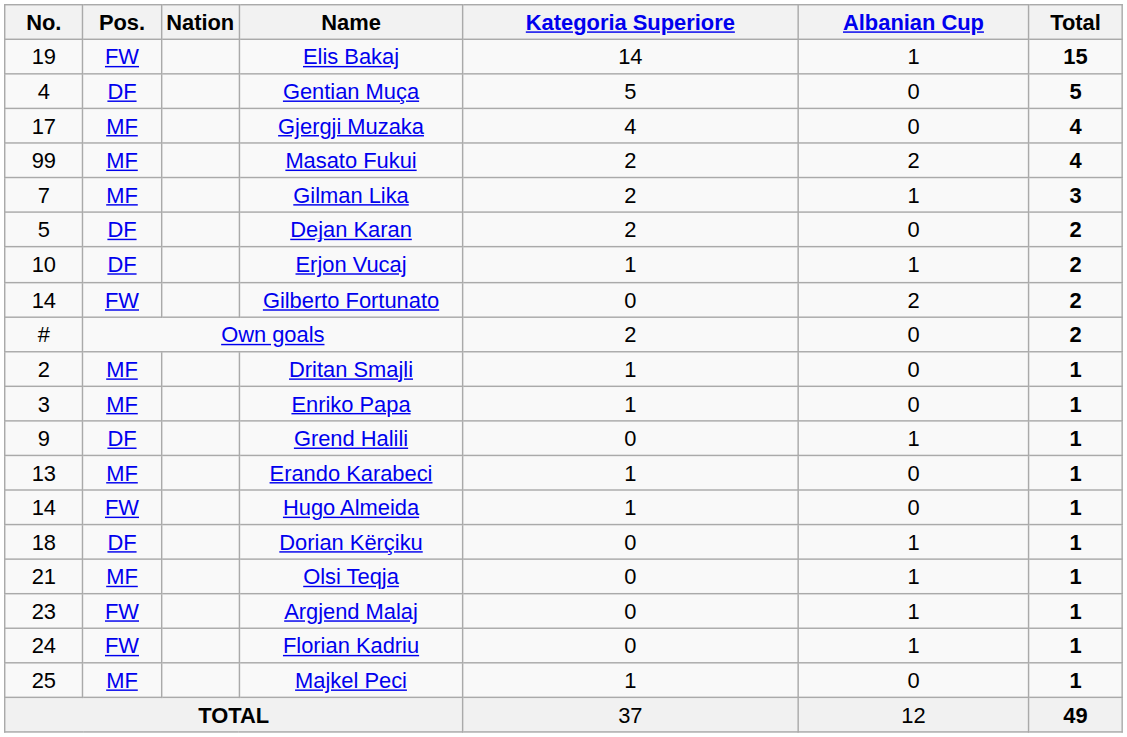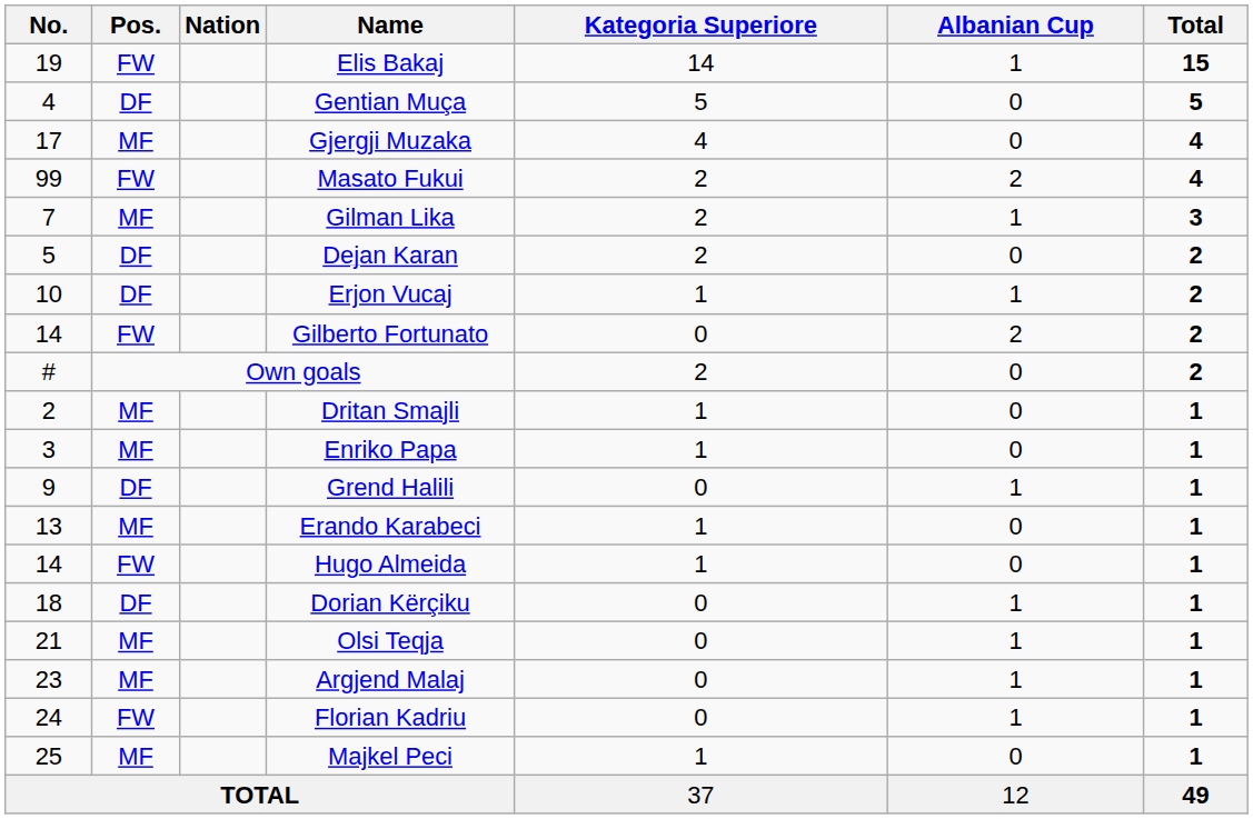 <table class="wikitable sortable" style="font-size: 95%; text-align: center;">
 <tr>
 <th width="7%"><strong>No.</strong></th>
 <th width="7%"><strong>Pos.</strong></th>
 <th width="7%"><strong>Nation</strong></th>
 <th width="20%"><strong>Name</strong></th>
 <th><a href='#'>Kategoria Superiore</a></th>
 <th><a href='#'>Albanian Cup</a></th>
 <th>Total</th>
 </tr>
 <tr>
 <td>19</td>
 <td><a href='#'>FW</a></td>
 <td></td>
 <td><a href='#'>Elis Bakaj</a></td>
 <td>14 </td>
 <td>1 </td>
 <td><strong>15</strong> </td>
 </tr>
 <tr>
 <td>4</td>
 <td><a href='#'>DF</a></td>
 <td></td>
 <td><a href='#'>Gentian Muça</a></td>
 <td>5 </td>
 <td>0 </td>
 <td><strong>5</strong> </td>
 </tr>
 <tr>
 <td>17</td>
 <td><a href='#'>MF</a></td>
 <td></td>
 <td><a href='#'>Gjergji Muzaka</a></td>
 <td>4 </td>
 <td>0 </td>
 <td><strong>4</strong> </td>
 </tr>
 <tr>
 <td>99</td>
-<td><a href='#'>MF</a></td>
+<td><a href='#'>FW</a></td>
 <td></td>
 <td><a href='#'>Masato Fukui</a></td>
 <td>2 </td>
 <td>2 </td>
 <td><strong>4</strong> </td>
 </tr>
 <tr>
 <td>7</td>
 <td><a href='#'>MF</a></td>
 <td></td>
 <td><a href='#'>Gilman Lika</a></td>
 <td>2 </td>
 <td>1 </td>
 <td><strong>3</strong> </td>
 </tr>
 <tr>
 <td>5</td>
 <td><a href='#'>DF</a></td>
 <td></td>
 <td><a href='#'>Dejan Karan</a></td>
 <td>2 </td>
 <td>0 </td>
 <td><strong>2</strong> </td>
 </tr>
 <tr>
 <td>10</td>
 <td><a href='#'>DF</a></td>
 <td></td>
 <td><a href='#'>Erjon Vucaj</a></td>
 <td>1 </td>
 <td>1 </td>
 <td><strong>2</strong> </td>
 </tr>
 <tr>
 <td>14</td>
 <td><a href='#'>FW</a></td>
 <td></td>
 <td><a href='#'>Gilberto Fortunato</a></td>
 <td>0 </td>
 <td>2 </td>
 <td><strong>2</strong> </td>
 </tr>
 <tr>
 <td>#</td>
 <td colspan=3><a href='#'>Own goals</a></td>
 <td>2 </td>
 <td>0 </td>
 <td><strong>2</strong> </td>
 </tr>
 <tr>
 <td>2</td>
 <td><a href='#'>MF</a></td>
 <td></td>
 <td><a href='#'>Dritan Smajli</a></td>
 <td>1 </td>
 <td>0 </td>
 <td><strong>1</strong> </td>
 </tr>
 <tr>
 <td>3</td>
 <td><a href='#'>MF</a></td>
 <td></td>
 <td><a href='#'>Enriko Papa</a></td>
 <td>1 </td>
 <td>0 </td>
 <td><strong>1</strong> </td>
 </tr>
 <tr>
 <td>9</td>
 <td><a href='#'>DF</a></td>
 <td></td>
 <td><a href='#'>Grend Halili</a></td>
 <td>0 </td>
 <td>1 </td>
 <td><strong>1</strong> </td>
 </tr>
 <tr>
 <td>13</td>
 <td><a href='#'>MF</a></td>
 <td></td>
 <td><a href='#'>Erando Karabeci</a></td>
 <td>1 </td>
 <td>0 </td>
 <td><strong>1</strong> </td>
 </tr>
 <tr>
 <td>14</td>
 <td><a href='#'>FW</a></td>
 <td></td>
 <td><a href='#'>Hugo Almeida</a></td>
 <td>1 </td>
 <td>0 </td>
 <td><strong>1</strong> </td>
 </tr>
 <tr>
 <td>18</td>
 <td><a href='#'>DF</a></td>
 <td></td>
 <td><a href='#'>Dorian Kërçiku</a></td>
 <td>0 </td>
 <td>1 </td>
 <td><strong>1</strong> </td>
 </tr>
 <tr>
 <td>21</td>
 <td><a href='#'>MF</a></td>
 <td></td>
 <td><a href='#'>Olsi Teqja</a></td>
 <td>0 </td>
 <td>1 </td>
 <td><strong>1</strong> </td>
 </tr>
 <tr>
 <td>23</td>
-<td><a href='#'>FW</a></td>
+<td><a href='#'>MF</a></td>
 <td></td>
 <td><a href='#'>Argjend Malaj</a></td>
 <td>0 </td>
 <td>1 </td>
 <td><strong>1</strong> </td>
 </tr>
 <tr>
 <td>24</td>
 <td><a href='#'>FW</a></td>
 <td></td>
 <td><a href='#'>Florian Kadriu</a></td>
 <td>0 </td>
 <td>1 </td>
 <td><strong>1</strong> </td>
 </tr>
 <tr>
 <td>25</td>
 <td><a href='#'>MF</a></td>
 <td></td>
 <td><a href='#'>Majkel Peci</a></td>
 <td>1 </td>
 <td>0 </td>
 <td><strong>1</strong> </td>
 </tr>
 <tr bgcolor="F1F1F1" >
 <td colspan=4><strong>TOTAL</strong></td>
 <td>37 </td>
 <td>12 </td>
 <td><strong>49</strong> </td>
 </tr>
 </table>
